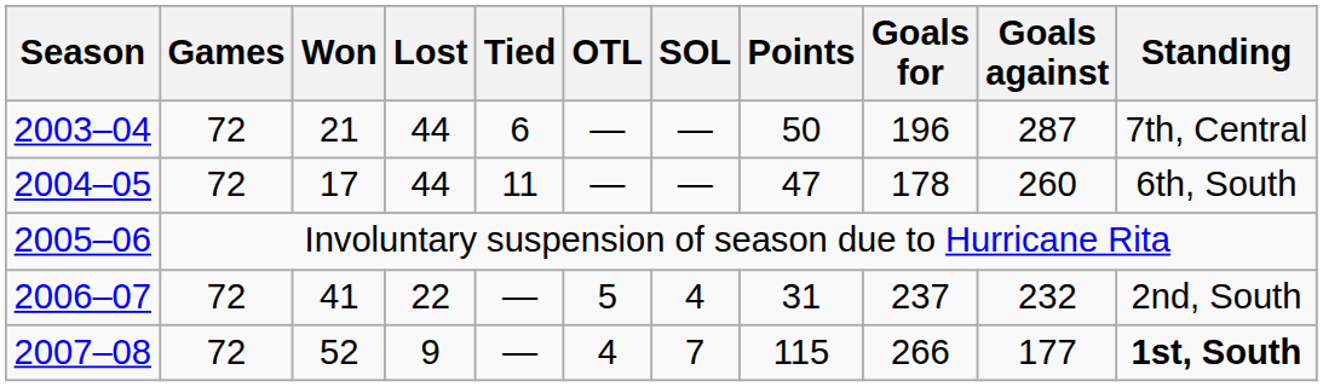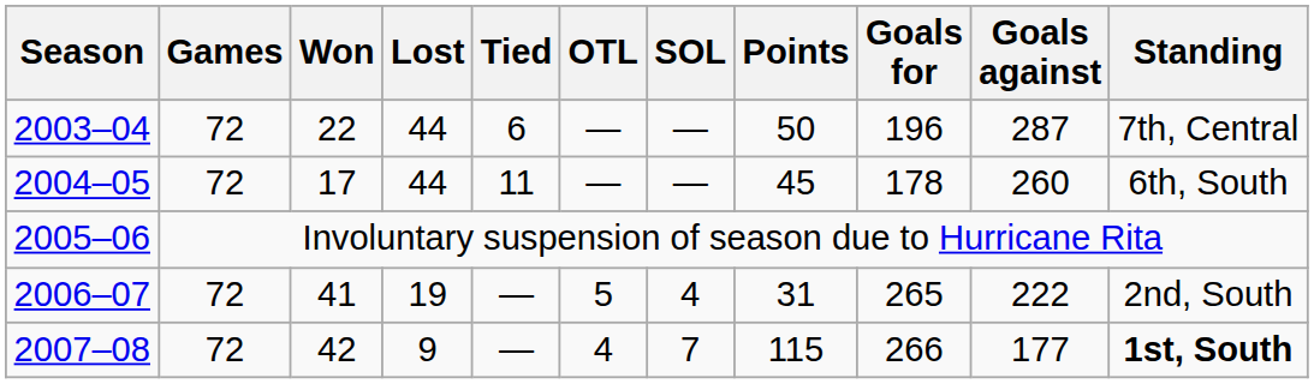 <table class="wikitable" style="text-align:center">
 <tr>
 <th>Season</th>
 <th>Games</th>
 <th>Won</th>
 <th>Lost</th>
 <th>Tied</th>
 <th>OTL</th>
 <th>SOL</th>
 <th>Points</th>
 <th>Goals<br>for</th>
 <th>Goals<br>against</th>
 <th>Standing</th>
 </tr>
 <tr>
 <td><a href='#'>2003–04</a></td>
 <td>72</td>
-<td>21</td>
+<td>22</td>
 <td>44</td>
 <td>6</td>
 <td>—</td>
 <td>—</td>
 <td>50</td>
 <td>196</td>
 <td>287</td>
 <td>7th, Central</td>
 </tr>
 <tr>
 <td><a href='#'>2004–05</a></td>
 <td>72</td>
 <td>17</td>
 <td>44</td>
 <td>11</td>
 <td>—</td>
 <td>—</td>
-<td>47</td>
+<td>45</td>
 <td>178</td>
 <td>260</td>
 <td>6th, South</td>
 </tr>
 <tr>
 <td><a href='#'>2005–06</a></td>
 <td colspan="11">Involuntary suspension of season due to <a href='#'>Hurricane Rita</a></td>
 </tr>
 <tr>
 <td><a href='#'>2006–07</a></td>
 <td>72</td>
 <td>41</td>
-<td>22</td>
+<td>19</td>
 <td>—</td>
 <td>5</td>
 <td>4</td>
 <td>31</td>
-<td>237</td>
-<td>232</td>
+<td>265</td>
+<td>222</td>
 <td>2nd, South</td>
 </tr>
 <tr>
 <td><a href='#'>2007–08</a></td>
 <td>72</td>
-<td>52</td>
+<td>42</td>
 <td>9</td>
 <td>—</td>
 <td>4</td>
 <td>7</td>
 <td>115</td>
 <td>266</td>
 <td>177</td>
 <td><strong>1st, South</strong></td>
 </tr>
 </table>
